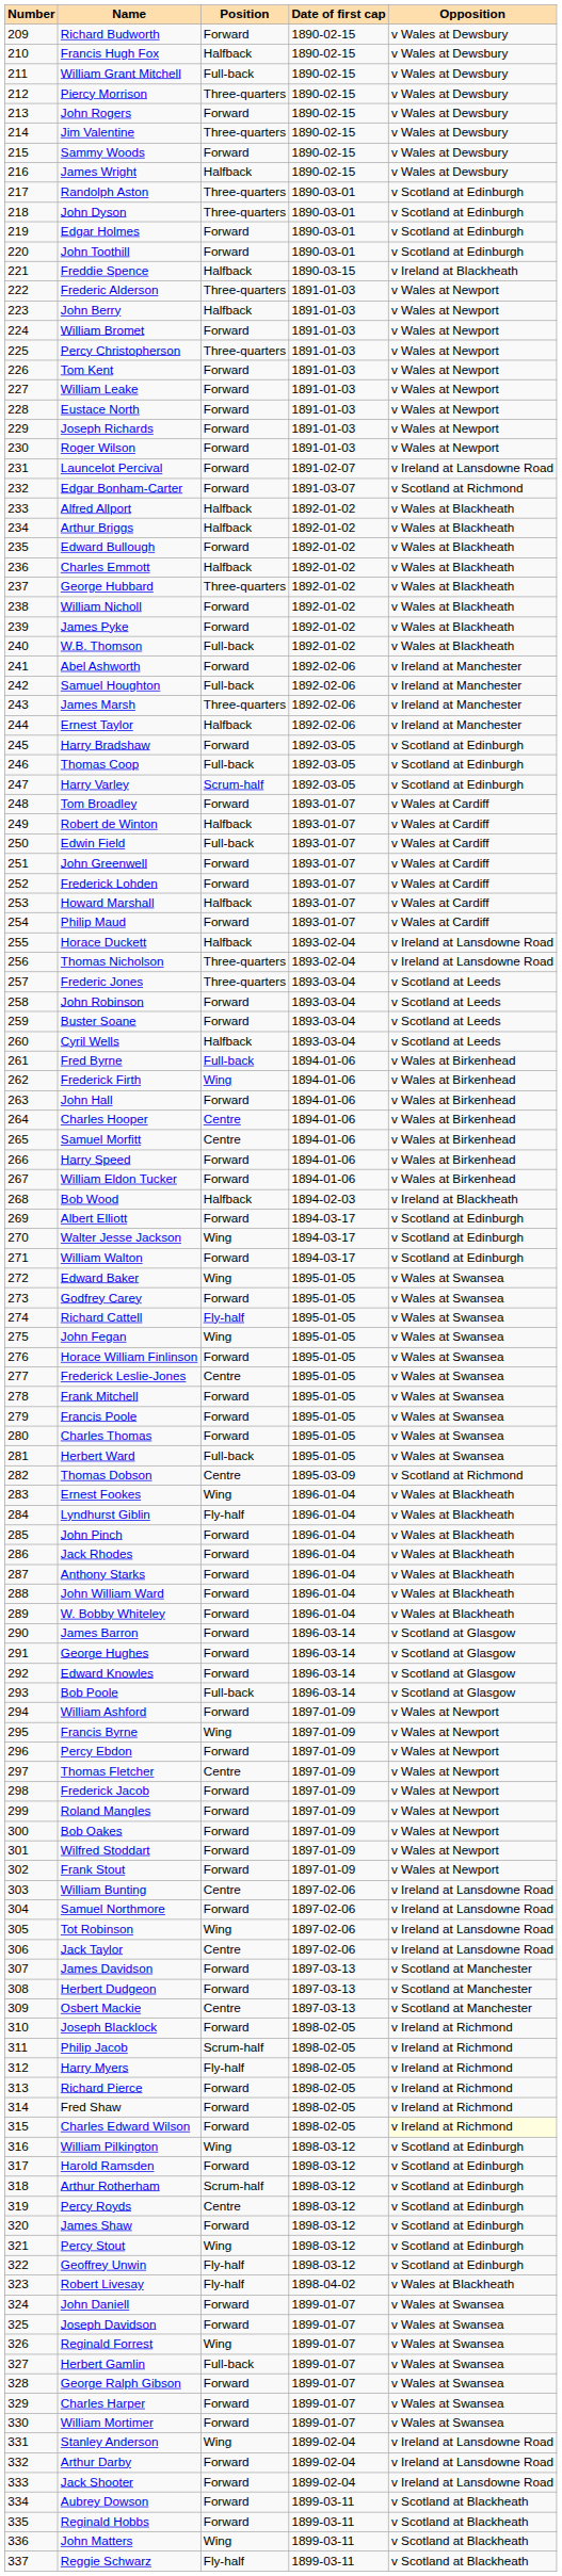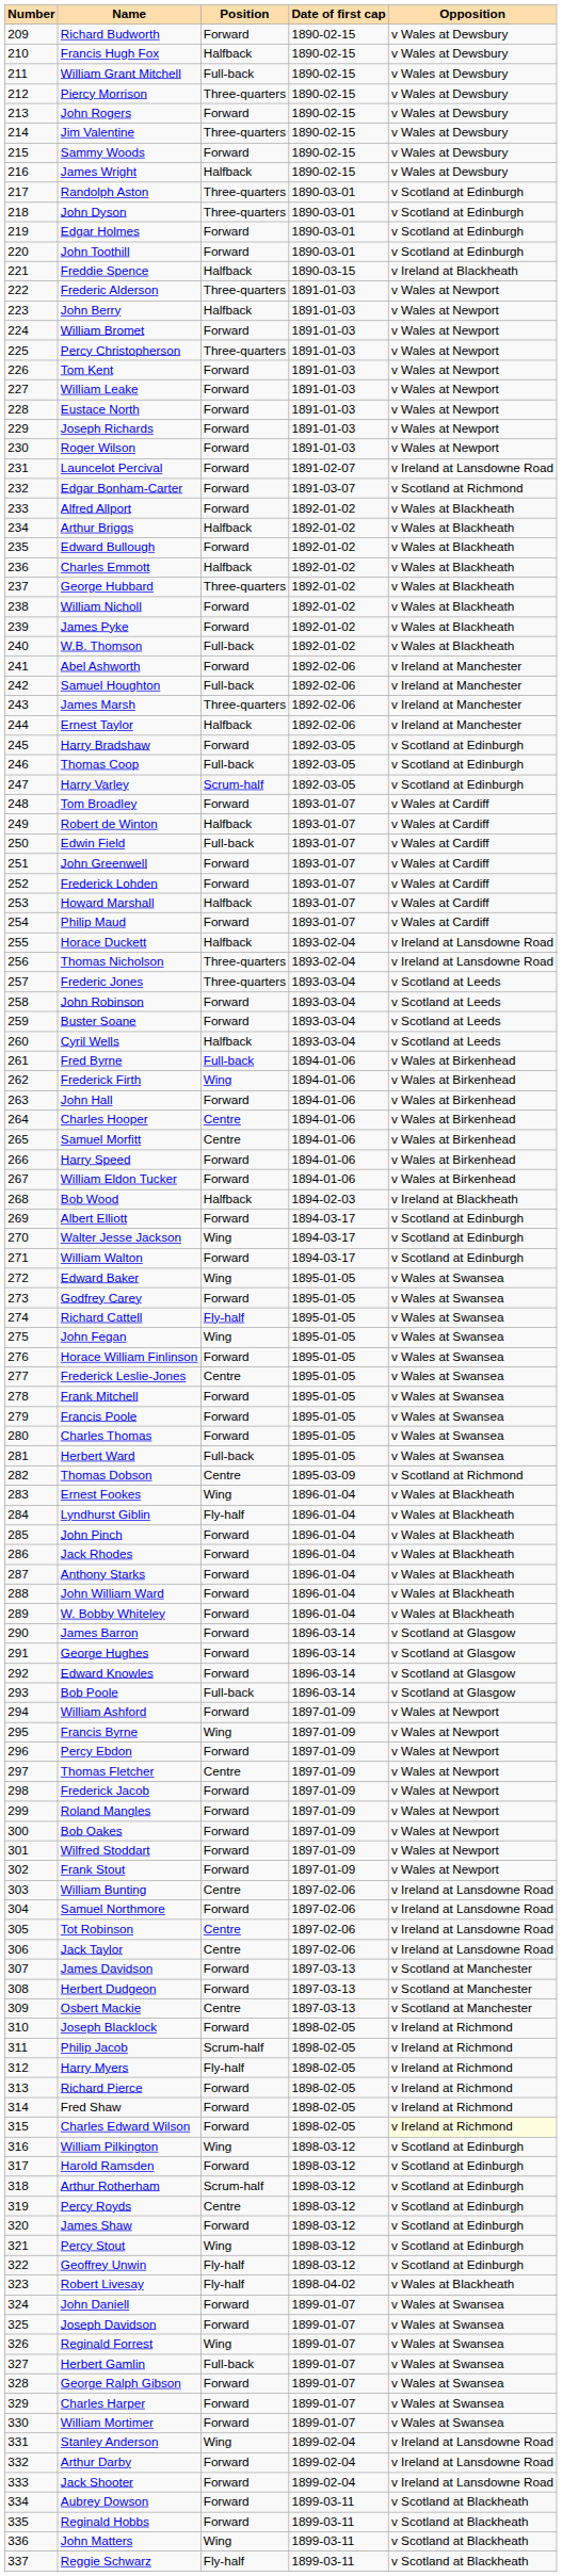 <table class="sortable wikitable" style="margin:auto;">
 <tr>
 <th style="background:#ffdead;">Number</th>
 <th style="background:#ffdead;">Name</th>
 <th style="background:#ffdead;">Position</th>
 <th style="background:#ffdead;">Date of first cap</th>
 <th style="background:#ffdead;">Opposition</th>
 </tr>
 <tr>
 <td>209</td>
 <td><a href='#'>Richard Budworth</a></td>
 <td>Forward</td>
 <td>1890-02-15</td>
 <td>v Wales at Dewsbury</td>
 </tr>
 <tr>
 <td>210</td>
 <td><a href='#'>Francis Hugh Fox</a></td>
 <td>Halfback</td>
 <td>1890-02-15</td>
 <td>v Wales at Dewsbury</td>
 </tr>
 <tr>
 <td>211</td>
 <td><a href='#'>William Grant Mitchell</a></td>
 <td>Full-back</td>
 <td>1890-02-15</td>
 <td>v Wales at Dewsbury</td>
 </tr>
 <tr>
 <td>212</td>
 <td><a href='#'>Piercy Morrison</a></td>
 <td>Three-quarters</td>
 <td>1890-02-15</td>
 <td>v Wales at Dewsbury</td>
 </tr>
 <tr>
 <td>213</td>
 <td><a href='#'>John Rogers</a></td>
 <td>Forward</td>
 <td>1890-02-15</td>
 <td>v Wales at Dewsbury</td>
 </tr>
 <tr>
 <td>214</td>
 <td><a href='#'>Jim Valentine</a></td>
 <td>Three-quarters</td>
 <td>1890-02-15</td>
 <td>v Wales at Dewsbury</td>
 </tr>
 <tr>
 <td>215</td>
 <td><a href='#'>Sammy Woods</a></td>
 <td>Forward</td>
 <td>1890-02-15</td>
 <td>v Wales at Dewsbury</td>
 </tr>
 <tr>
 <td>216</td>
 <td><a href='#'>James Wright</a></td>
 <td>Halfback</td>
 <td>1890-02-15</td>
 <td>v Wales at Dewsbury</td>
 </tr>
 <tr>
 <td>217</td>
 <td><a href='#'>Randolph Aston</a></td>
 <td>Three-quarters</td>
 <td>1890-03-01</td>
 <td>v Scotland at Edinburgh</td>
 </tr>
 <tr>
 <td>218</td>
 <td><a href='#'>John Dyson</a></td>
 <td>Three-quarters</td>
 <td>1890-03-01</td>
 <td>v Scotland at Edinburgh</td>
 </tr>
 <tr>
 <td>219</td>
 <td><a href='#'>Edgar Holmes</a></td>
 <td>Forward</td>
 <td>1890-03-01</td>
 <td>v Scotland at Edinburgh</td>
 </tr>
 <tr>
 <td>220</td>
 <td><a href='#'>John Toothill</a></td>
 <td>Forward</td>
 <td>1890-03-01</td>
 <td>v Scotland at Edinburgh</td>
 </tr>
 <tr>
 <td>221</td>
 <td><a href='#'>Freddie Spence</a></td>
 <td>Halfback</td>
 <td>1890-03-15</td>
 <td>v Ireland at Blackheath</td>
 </tr>
 <tr>
 <td>222</td>
 <td><a href='#'>Frederic Alderson</a></td>
 <td>Three-quarters</td>
 <td>1891-01-03</td>
 <td>v Wales at Newport</td>
 </tr>
 <tr>
 <td>223</td>
 <td><a href='#'>John Berry</a></td>
 <td>Halfback</td>
 <td>1891-01-03</td>
 <td>v Wales at Newport</td>
 </tr>
 <tr>
 <td>224</td>
 <td><a href='#'>William Bromet</a></td>
 <td>Forward</td>
 <td>1891-01-03</td>
 <td>v Wales at Newport</td>
 </tr>
 <tr>
 <td>225</td>
 <td><a href='#'>Percy Christopherson</a></td>
 <td>Three-quarters</td>
 <td>1891-01-03</td>
 <td>v Wales at Newport</td>
 </tr>
 <tr>
 <td>226</td>
 <td><a href='#'>Tom Kent</a></td>
 <td>Forward</td>
 <td>1891-01-03</td>
 <td>v Wales at Newport</td>
 </tr>
 <tr>
 <td>227</td>
 <td><a href='#'>William Leake</a></td>
 <td>Forward</td>
 <td>1891-01-03</td>
 <td>v Wales at Newport</td>
 </tr>
 <tr>
 <td>228</td>
 <td><a href='#'>Eustace North</a></td>
 <td>Forward</td>
 <td>1891-01-03</td>
 <td>v Wales at Newport</td>
 </tr>
 <tr>
 <td>229</td>
 <td><a href='#'>Joseph Richards</a></td>
 <td>Forward</td>
 <td>1891-01-03</td>
 <td>v Wales at Newport</td>
 </tr>
 <tr>
 <td>230</td>
 <td><a href='#'>Roger Wilson</a></td>
 <td>Forward</td>
 <td>1891-01-03</td>
 <td>v Wales at Newport</td>
 </tr>
 <tr>
 <td>231</td>
 <td><a href='#'>Launcelot Percival</a></td>
 <td>Forward</td>
 <td>1891-02-07</td>
 <td>v Ireland at Lansdowne Road</td>
 </tr>
 <tr>
 <td>232</td>
 <td><a href='#'>Edgar Bonham-Carter</a></td>
 <td>Forward</td>
 <td>1891-03-07</td>
 <td>v Scotland at Richmond</td>
 </tr>
 <tr>
 <td>233</td>
 <td><a href='#'>Alfred Allport</a></td>
-<td>Halfback</td>
+<td>Forward</td>
 <td>1892-01-02</td>
 <td>v Wales at Blackheath</td>
 </tr>
 <tr>
 <td>234</td>
 <td><a href='#'>Arthur Briggs</a></td>
 <td>Halfback</td>
 <td>1892-01-02</td>
 <td>v Wales at Blackheath</td>
 </tr>
 <tr>
 <td>235</td>
 <td><a href='#'>Edward Bullough</a></td>
 <td>Forward</td>
 <td>1892-01-02</td>
 <td>v Wales at Blackheath</td>
 </tr>
 <tr>
 <td>236</td>
 <td><a href='#'>Charles Emmott</a></td>
 <td>Halfback</td>
 <td>1892-01-02</td>
 <td>v Wales at Blackheath</td>
 </tr>
 <tr>
 <td>237</td>
 <td><a href='#'>George Hubbard</a></td>
 <td>Three-quarters</td>
 <td>1892-01-02</td>
 <td>v Wales at Blackheath</td>
 </tr>
 <tr>
 <td>238</td>
 <td><a href='#'>William Nicholl</a></td>
 <td>Forward</td>
 <td>1892-01-02</td>
 <td>v Wales at Blackheath</td>
 </tr>
 <tr>
 <td>239</td>
 <td><a href='#'>James Pyke</a></td>
 <td>Forward</td>
 <td>1892-01-02</td>
 <td>v Wales at Blackheath</td>
 </tr>
 <tr>
 <td>240</td>
 <td><a href='#'>W.B. Thomson</a></td>
 <td>Full-back</td>
 <td>1892-01-02</td>
 <td>v Wales at Blackheath</td>
 </tr>
 <tr>
 <td>241</td>
 <td><a href='#'>Abel Ashworth</a></td>
 <td>Forward</td>
 <td>1892-02-06</td>
 <td>v Ireland at Manchester</td>
 </tr>
 <tr>
 <td>242</td>
 <td><a href='#'>Samuel Houghton</a></td>
 <td>Full-back</td>
 <td>1892-02-06</td>
 <td>v Ireland at Manchester</td>
 </tr>
 <tr>
 <td>243</td>
 <td><a href='#'>James Marsh</a></td>
 <td>Three-quarters</td>
 <td>1892-02-06</td>
 <td>v Ireland at Manchester</td>
 </tr>
 <tr>
 <td>244</td>
 <td><a href='#'>Ernest Taylor</a></td>
 <td>Halfback</td>
 <td>1892-02-06</td>
 <td>v Ireland at Manchester</td>
 </tr>
 <tr>
 <td>245</td>
 <td><a href='#'>Harry Bradshaw</a></td>
 <td>Forward</td>
 <td>1892-03-05</td>
 <td>v Scotland at Edinburgh</td>
 </tr>
 <tr>
 <td>246</td>
 <td><a href='#'>Thomas Coop</a></td>
 <td>Full-back</td>
 <td>1892-03-05</td>
 <td>v Scotland at Edinburgh</td>
 </tr>
 <tr>
 <td>247</td>
 <td><a href='#'>Harry Varley</a></td>
 <td><a href='#'>Scrum-half</a></td>
 <td>1892-03-05</td>
 <td>v Scotland at Edinburgh</td>
 </tr>
 <tr>
 <td>248</td>
 <td><a href='#'>Tom Broadley</a></td>
 <td>Forward</td>
 <td>1893-01-07</td>
 <td>v Wales at Cardiff</td>
 </tr>
 <tr>
 <td>249</td>
 <td><a href='#'>Robert de Winton</a></td>
 <td>Halfback</td>
 <td>1893-01-07</td>
 <td>v Wales at Cardiff</td>
 </tr>
 <tr>
 <td>250</td>
 <td><a href='#'>Edwin Field</a></td>
 <td>Full-back</td>
 <td>1893-01-07</td>
 <td>v Wales at Cardiff</td>
 </tr>
 <tr>
 <td>251</td>
 <td><a href='#'>John Greenwell</a></td>
 <td>Forward</td>
 <td>1893-01-07</td>
 <td>v Wales at Cardiff</td>
 </tr>
 <tr>
 <td>252</td>
 <td><a href='#'>Frederick Lohden</a></td>
 <td>Forward</td>
 <td>1893-01-07</td>
 <td>v Wales at Cardiff</td>
 </tr>
 <tr>
 <td>253</td>
 <td><a href='#'>Howard Marshall</a></td>
 <td>Halfback</td>
 <td>1893-01-07</td>
 <td>v Wales at Cardiff</td>
 </tr>
 <tr>
 <td>254</td>
 <td><a href='#'>Philip Maud</a></td>
 <td>Forward</td>
 <td>1893-01-07</td>
 <td>v Wales at Cardiff</td>
 </tr>
 <tr>
 <td>255</td>
 <td><a href='#'>Horace Duckett</a></td>
 <td>Halfback</td>
 <td>1893-02-04</td>
 <td>v Ireland at Lansdowne Road</td>
 </tr>
 <tr>
 <td>256</td>
 <td><a href='#'>Thomas Nicholson</a></td>
 <td>Three-quarters</td>
 <td>1893-02-04</td>
 <td>v Ireland at Lansdowne Road</td>
 </tr>
 <tr>
 <td>257</td>
 <td><a href='#'>Frederic Jones</a></td>
 <td>Three-quarters</td>
 <td>1893-03-04</td>
 <td>v Scotland at Leeds</td>
 </tr>
 <tr>
 <td>258</td>
 <td><a href='#'>John Robinson</a></td>
 <td>Forward</td>
 <td>1893-03-04</td>
 <td>v Scotland at Leeds</td>
 </tr>
 <tr>
 <td>259</td>
 <td><a href='#'>Buster Soane</a></td>
 <td>Forward</td>
 <td>1893-03-04</td>
 <td>v Scotland at Leeds</td>
 </tr>
 <tr>
 <td>260</td>
 <td><a href='#'>Cyril Wells</a></td>
 <td>Halfback</td>
 <td>1893-03-04</td>
 <td>v Scotland at Leeds</td>
 </tr>
 <tr>
 <td>261</td>
 <td><a href='#'>Fred Byrne</a></td>
 <td><a href='#'>Full-back</a></td>
 <td>1894-01-06</td>
 <td>v Wales at Birkenhead</td>
 </tr>
 <tr>
 <td>262</td>
 <td><a href='#'>Frederick Firth</a></td>
 <td><a href='#'>Wing</a></td>
 <td>1894-01-06</td>
 <td>v Wales at Birkenhead</td>
 </tr>
 <tr>
 <td>263</td>
 <td><a href='#'>John Hall</a></td>
 <td>Forward</td>
 <td>1894-01-06</td>
 <td>v Wales at Birkenhead</td>
 </tr>
 <tr>
 <td>264</td>
 <td><a href='#'>Charles Hooper</a></td>
 <td><a href='#'>Centre</a></td>
 <td>1894-01-06</td>
 <td>v Wales at Birkenhead</td>
 </tr>
 <tr>
 <td>265</td>
 <td><a href='#'>Samuel Morfitt</a></td>
 <td>Centre</td>
 <td>1894-01-06</td>
 <td>v Wales at Birkenhead</td>
 </tr>
 <tr>
 <td>266</td>
 <td><a href='#'>Harry Speed</a></td>
 <td>Forward</td>
 <td>1894-01-06</td>
 <td>v Wales at Birkenhead</td>
 </tr>
 <tr>
 <td>267</td>
 <td><a href='#'>William Eldon Tucker</a></td>
 <td>Forward</td>
 <td>1894-01-06</td>
 <td>v Wales at Birkenhead</td>
 </tr>
 <tr>
 <td>268</td>
 <td><a href='#'>Bob Wood</a></td>
 <td>Halfback</td>
 <td>1894-02-03</td>
 <td>v Ireland at Blackheath</td>
 </tr>
 <tr>
 <td>269</td>
 <td><a href='#'>Albert Elliott</a></td>
 <td>Forward</td>
 <td>1894-03-17</td>
 <td>v Scotland at Edinburgh</td>
 </tr>
 <tr>
 <td>270</td>
 <td><a href='#'>Walter Jesse Jackson</a></td>
 <td>Wing</td>
 <td>1894-03-17</td>
 <td>v Scotland at Edinburgh</td>
 </tr>
 <tr>
 <td>271</td>
 <td><a href='#'>William Walton</a></td>
 <td>Forward</td>
 <td>1894-03-17</td>
 <td>v Scotland at Edinburgh</td>
 </tr>
 <tr>
 <td>272</td>
 <td><a href='#'>Edward Baker</a></td>
 <td>Wing</td>
 <td>1895-01-05</td>
 <td>v Wales at Swansea</td>
 </tr>
 <tr>
 <td>273</td>
 <td><a href='#'>Godfrey Carey</a></td>
 <td>Forward</td>
 <td>1895-01-05</td>
 <td>v Wales at Swansea</td>
 </tr>
 <tr>
 <td>274</td>
 <td><a href='#'>Richard Cattell</a></td>
 <td><a href='#'>Fly-half</a></td>
 <td>1895-01-05</td>
 <td>v Wales at Swansea</td>
 </tr>
 <tr>
 <td>275</td>
 <td><a href='#'>John Fegan</a></td>
 <td>Wing</td>
 <td>1895-01-05</td>
 <td>v Wales at Swansea</td>
 </tr>
 <tr>
 <td>276</td>
 <td><a href='#'>Horace William Finlinson</a></td>
 <td>Forward</td>
 <td>1895-01-05</td>
 <td>v Wales at Swansea</td>
 </tr>
 <tr>
 <td>277</td>
 <td><a href='#'>Frederick Leslie-Jones</a></td>
 <td>Centre</td>
 <td>1895-01-05</td>
 <td>v Wales at Swansea</td>
 </tr>
 <tr>
 <td>278</td>
 <td><a href='#'>Frank Mitchell</a></td>
 <td>Forward</td>
 <td>1895-01-05</td>
 <td>v Wales at Swansea</td>
 </tr>
 <tr>
 <td>279</td>
 <td><a href='#'>Francis Poole</a></td>
 <td>Forward</td>
 <td>1895-01-05</td>
 <td>v Wales at Swansea</td>
 </tr>
 <tr>
 <td>280</td>
 <td><a href='#'>Charles Thomas</a></td>
 <td>Forward</td>
 <td>1895-01-05</td>
 <td>v Wales at Swansea</td>
 </tr>
 <tr>
 <td>281</td>
 <td><a href='#'>Herbert Ward</a></td>
 <td>Full-back</td>
 <td>1895-01-05</td>
 <td>v Wales at Swansea</td>
 </tr>
 <tr>
 <td>282</td>
 <td><a href='#'>Thomas Dobson</a></td>
 <td>Centre</td>
 <td>1895-03-09</td>
 <td>v Scotland at Richmond</td>
 </tr>
 <tr>
 <td>283</td>
 <td><a href='#'>Ernest Fookes</a></td>
 <td>Wing</td>
 <td>1896-01-04</td>
 <td>v Wales at Blackheath</td>
 </tr>
 <tr>
 <td>284</td>
 <td><a href='#'>Lyndhurst Giblin</a></td>
 <td>Fly-half</td>
 <td>1896-01-04</td>
 <td>v Wales at Blackheath</td>
 </tr>
 <tr>
 <td>285</td>
 <td><a href='#'>John Pinch</a></td>
 <td>Forward</td>
 <td>1896-01-04</td>
 <td>v Wales at Blackheath</td>
 </tr>
 <tr>
 <td>286</td>
 <td><a href='#'>Jack Rhodes</a></td>
 <td>Forward</td>
 <td>1896-01-04</td>
 <td>v Wales at Blackheath</td>
 </tr>
 <tr>
 <td>287</td>
 <td><a href='#'>Anthony Starks</a></td>
 <td>Forward</td>
 <td>1896-01-04</td>
 <td>v Wales at Blackheath</td>
 </tr>
 <tr>
 <td>288</td>
 <td><a href='#'>John William Ward</a></td>
 <td>Forward</td>
 <td>1896-01-04</td>
 <td>v Wales at Blackheath</td>
 </tr>
 <tr>
 <td>289</td>
 <td><a href='#'>W. Bobby Whiteley</a></td>
 <td>Forward</td>
 <td>1896-01-04</td>
 <td>v Wales at Blackheath</td>
 </tr>
 <tr>
 <td>290</td>
 <td><a href='#'>James Barron</a></td>
 <td>Forward</td>
 <td>1896-03-14</td>
 <td>v Scotland at Glasgow</td>
 </tr>
 <tr>
 <td>291</td>
 <td><a href='#'>George Hughes</a></td>
 <td>Forward</td>
 <td>1896-03-14</td>
 <td>v Scotland at Glasgow</td>
 </tr>
 <tr>
 <td>292</td>
 <td><a href='#'>Edward Knowles</a></td>
 <td>Forward</td>
 <td>1896-03-14</td>
 <td>v Scotland at Glasgow</td>
 </tr>
 <tr>
 <td>293</td>
 <td><a href='#'>Bob Poole</a></td>
 <td>Full-back</td>
 <td>1896-03-14</td>
 <td>v Scotland at Glasgow</td>
 </tr>
 <tr>
 <td>294</td>
 <td><a href='#'>William Ashford</a></td>
 <td>Forward</td>
 <td>1897-01-09</td>
 <td>v Wales at Newport</td>
 </tr>
 <tr>
 <td>295</td>
 <td><a href='#'>Francis Byrne</a></td>
 <td>Wing</td>
 <td>1897-01-09</td>
 <td>v Wales at Newport</td>
 </tr>
 <tr>
 <td>296</td>
 <td><a href='#'>Percy Ebdon</a></td>
 <td>Forward</td>
 <td>1897-01-09</td>
 <td>v Wales at Newport</td>
 </tr>
 <tr>
 <td>297</td>
 <td><a href='#'>Thomas Fletcher</a></td>
 <td>Centre</td>
 <td>1897-01-09</td>
 <td>v Wales at Newport</td>
 </tr>
 <tr>
 <td>298</td>
 <td><a href='#'>Frederick Jacob</a></td>
 <td>Forward</td>
 <td>1897-01-09</td>
 <td>v Wales at Newport</td>
 </tr>
 <tr>
 <td>299</td>
 <td><a href='#'>Roland Mangles</a></td>
 <td>Forward</td>
 <td>1897-01-09</td>
 <td>v Wales at Newport</td>
 </tr>
 <tr>
 <td>300</td>
 <td><a href='#'>Bob Oakes</a></td>
 <td>Forward</td>
 <td>1897-01-09</td>
 <td>v Wales at Newport</td>
 </tr>
 <tr>
 <td>301</td>
 <td><a href='#'>Wilfred Stoddart</a></td>
 <td>Forward</td>
 <td>1897-01-09</td>
 <td>v Wales at Newport</td>
 </tr>
 <tr>
 <td>302</td>
 <td><a href='#'>Frank Stout</a></td>
 <td>Forward</td>
 <td>1897-01-09</td>
 <td>v Wales at Newport</td>
 </tr>
 <tr>
 <td>303</td>
 <td><a href='#'>William Bunting</a></td>
 <td>Centre</td>
 <td>1897-02-06</td>
 <td>v Ireland at Lansdowne Road</td>
 </tr>
 <tr>
 <td>304</td>
 <td><a href='#'>Samuel Northmore</a></td>
 <td>Forward</td>
 <td>1897-02-06</td>
 <td>v Ireland at Lansdowne Road</td>
 </tr>
 <tr>
 <td>305</td>
 <td><a href='#'>Tot Robinson</a></td>
-<td>Wing</td>
+<td><a href='#'>Centre</a></td>
 <td>1897-02-06</td>
 <td>v Ireland at Lansdowne Road</td>
 </tr>
 <tr>
 <td>306</td>
 <td><a href='#'>Jack Taylor</a></td>
 <td>Centre</td>
 <td>1897-02-06</td>
 <td>v Ireland at Lansdowne Road</td>
 </tr>
 <tr>
 <td>307</td>
 <td><a href='#'>James Davidson</a></td>
 <td>Forward</td>
 <td>1897-03-13</td>
 <td>v Scotland at Manchester</td>
 </tr>
 <tr>
 <td>308</td>
 <td><a href='#'>Herbert Dudgeon</a></td>
 <td>Forward</td>
 <td>1897-03-13</td>
 <td>v Scotland at Manchester</td>
 </tr>
 <tr>
 <td>309</td>
 <td><a href='#'>Osbert Mackie</a></td>
 <td>Centre</td>
 <td>1897-03-13</td>
 <td>v Scotland at Manchester</td>
 </tr>
 <tr>
 <td>310</td>
 <td><a href='#'>Joseph Blacklock</a></td>
 <td>Forward</td>
 <td>1898-02-05</td>
 <td>v Ireland at Richmond</td>
 </tr>
 <tr>
 <td>311</td>
 <td><a href='#'>Philip Jacob</a></td>
 <td>Scrum-half</td>
 <td>1898-02-05</td>
 <td>v Ireland at Richmond</td>
 </tr>
 <tr>
 <td>312</td>
 <td><a href='#'>Harry Myers</a></td>
 <td>Fly-half</td>
 <td>1898-02-05</td>
 <td>v Ireland at Richmond</td>
 </tr>
 <tr>
 <td>313</td>
 <td><a href='#'>Richard Pierce</a></td>
 <td>Forward</td>
 <td>1898-02-05</td>
 <td>v Ireland at Richmond</td>
 </tr>
 <tr>
 <td>314</td>
 <td>Fred Shaw</td>
 <td>Forward</td>
 <td>1898-02-05</td>
 <td>v Ireland at Richmond</td>
 </tr>
 <tr>
 <td>315</td>
 <td><a href='#'>Charles Edward Wilson</a></td>
 <td>Forward</td>
 <td>1898-02-05</td>
 <td style="background: lightyellow;">v Ireland at Richmond</td>
 </tr>
 <tr>
 <td>316</td>
 <td><a href='#'>William Pilkington</a></td>
 <td>Wing</td>
 <td>1898-03-12</td>
 <td>v Scotland at Edinburgh</td>
 </tr>
 <tr>
 <td>317</td>
 <td><a href='#'>Harold Ramsden</a></td>
 <td>Forward</td>
 <td>1898-03-12</td>
 <td>v Scotland at Edinburgh</td>
 </tr>
 <tr>
 <td>318</td>
 <td><a href='#'>Arthur Rotherham</a></td>
 <td>Scrum-half</td>
 <td>1898-03-12</td>
 <td>v Scotland at Edinburgh</td>
 </tr>
 <tr>
 <td>319</td>
 <td><a href='#'>Percy Royds</a></td>
 <td>Centre</td>
 <td>1898-03-12</td>
 <td>v Scotland at Edinburgh</td>
 </tr>
 <tr>
 <td>320</td>
 <td><a href='#'>James Shaw</a></td>
 <td>Forward</td>
 <td>1898-03-12</td>
 <td>v Scotland at Edinburgh</td>
 </tr>
 <tr>
 <td>321</td>
 <td><a href='#'>Percy Stout</a></td>
 <td>Wing</td>
 <td>1898-03-12</td>
 <td>v Scotland at Edinburgh</td>
 </tr>
 <tr>
 <td>322</td>
 <td><a href='#'>Geoffrey Unwin</a></td>
 <td>Fly-half</td>
 <td>1898-03-12</td>
 <td>v Scotland at Edinburgh</td>
 </tr>
 <tr>
 <td>323</td>
 <td><a href='#'>Robert Livesay</a></td>
 <td>Fly-half</td>
 <td>1898-04-02</td>
 <td>v Wales at Blackheath</td>
 </tr>
 <tr>
 <td>324</td>
 <td><a href='#'>John Daniell</a></td>
 <td>Forward</td>
 <td>1899-01-07</td>
 <td>v Wales at Swansea</td>
 </tr>
 <tr>
 <td>325</td>
 <td><a href='#'>Joseph Davidson</a></td>
 <td>Forward</td>
 <td>1899-01-07</td>
 <td>v Wales at Swansea</td>
 </tr>
 <tr>
 <td>326</td>
 <td><a href='#'>Reginald Forrest</a></td>
 <td>Wing</td>
 <td>1899-01-07</td>
 <td>v Wales at Swansea</td>
 </tr>
 <tr>
 <td>327</td>
 <td><a href='#'>Herbert Gamlin</a></td>
 <td>Full-back</td>
 <td>1899-01-07</td>
 <td>v Wales at Swansea</td>
 </tr>
 <tr>
 <td>328</td>
 <td><a href='#'>George Ralph Gibson</a></td>
 <td>Forward</td>
 <td>1899-01-07</td>
 <td>v Wales at Swansea</td>
 </tr>
 <tr>
 <td>329</td>
 <td><a href='#'>Charles Harper</a></td>
 <td>Forward</td>
 <td>1899-01-07</td>
 <td>v Wales at Swansea</td>
 </tr>
 <tr>
 <td>330</td>
 <td><a href='#'>William Mortimer</a></td>
 <td>Forward</td>
 <td>1899-01-07</td>
 <td>v Wales at Swansea</td>
 </tr>
 <tr>
 <td>331</td>
 <td><a href='#'>Stanley Anderson</a></td>
 <td>Wing</td>
 <td>1899-02-04</td>
 <td>v Ireland at Lansdowne Road</td>
 </tr>
 <tr>
 <td>332</td>
 <td><a href='#'>Arthur Darby</a></td>
 <td>Forward</td>
 <td>1899-02-04</td>
 <td>v Ireland at Lansdowne Road</td>
 </tr>
 <tr>
 <td>333</td>
 <td><a href='#'>Jack Shooter</a></td>
 <td>Forward</td>
 <td>1899-02-04</td>
 <td>v Ireland at Lansdowne Road</td>
 </tr>
 <tr>
 <td>334</td>
 <td><a href='#'>Aubrey Dowson</a></td>
 <td>Forward</td>
 <td>1899-03-11</td>
 <td>v Scotland at Blackheath</td>
 </tr>
 <tr>
 <td>335</td>
 <td><a href='#'>Reginald Hobbs</a></td>
 <td>Forward</td>
 <td>1899-03-11</td>
 <td>v Scotland at Blackheath</td>
 </tr>
 <tr>
 <td>336</td>
 <td><a href='#'>John Matters</a></td>
 <td>Wing</td>
 <td>1899-03-11</td>
 <td>v Scotland at Blackheath</td>
 </tr>
 <tr>
 <td>337</td>
 <td><a href='#'>Reggie Schwarz</a></td>
 <td>Fly-half</td>
 <td>1899-03-11</td>
 <td>v Scotland at Blackheath</td>
 </tr>
 </table>
